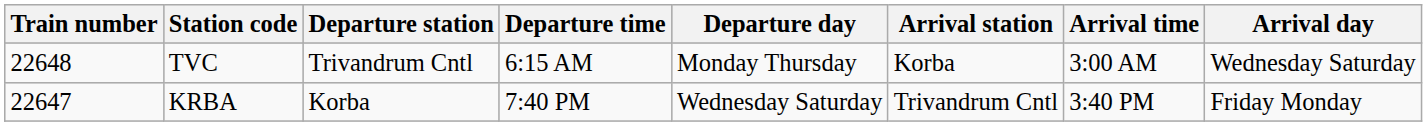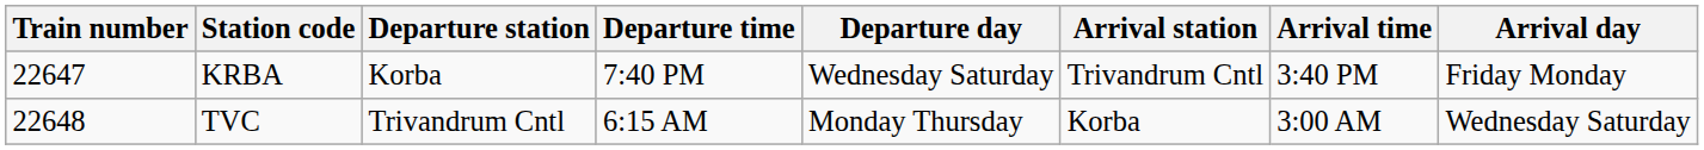 <table class="wikitable">
 <tr>
 <th>Train number</th>
 <th>Station code</th>
 <th>Departure station</th>
 <th>Departure time</th>
 <th>Departure day</th>
 <th>Arrival station</th>
 <th>Arrival time</th>
 <th>Arrival day</th>
 </tr>
 <tr>
+<td>22647</td>
+<td>KRBA</td>
+<td>Korba</td>
+<td>7:40 PM</td>
+<td>Wednesday Saturday</td>
+<td>Trivandrum Cntl</td>
+<td>3:40 PM</td>
+<td>Friday Monday</td>
+</tr>
+<tr>
 <td>22648</td>
 <td>TVC</td>
 <td>Trivandrum Cntl</td>
 <td>6:15 AM</td>
 <td>Monday Thursday</td>
 <td>Korba</td>
 <td>3:00 AM</td>
 <td>Wednesday Saturday</td>
 </tr>
-<tr>
-<td>22647</td>
-<td>KRBA</td>
-<td>Korba</td>
-<td>7:40 PM</td>
-<td>Wednesday Saturday</td>
-<td>Trivandrum Cntl</td>
-<td>3:40 PM</td>
-<td>Friday Monday</td>
-</tr>
 </table>
